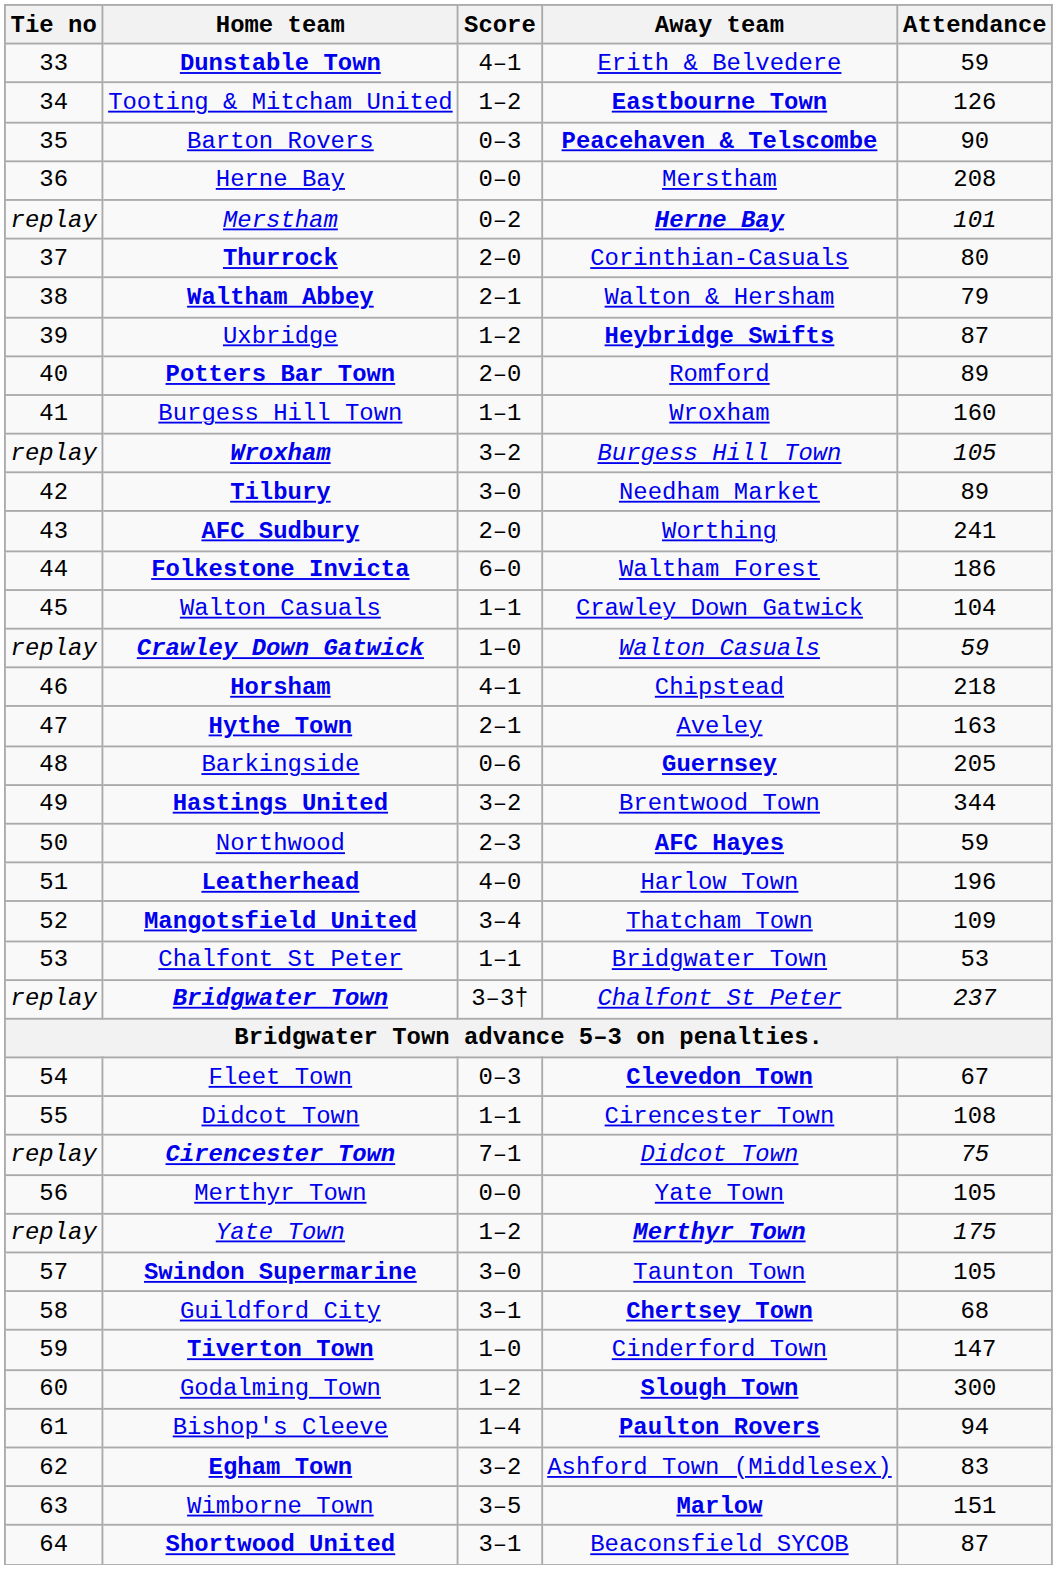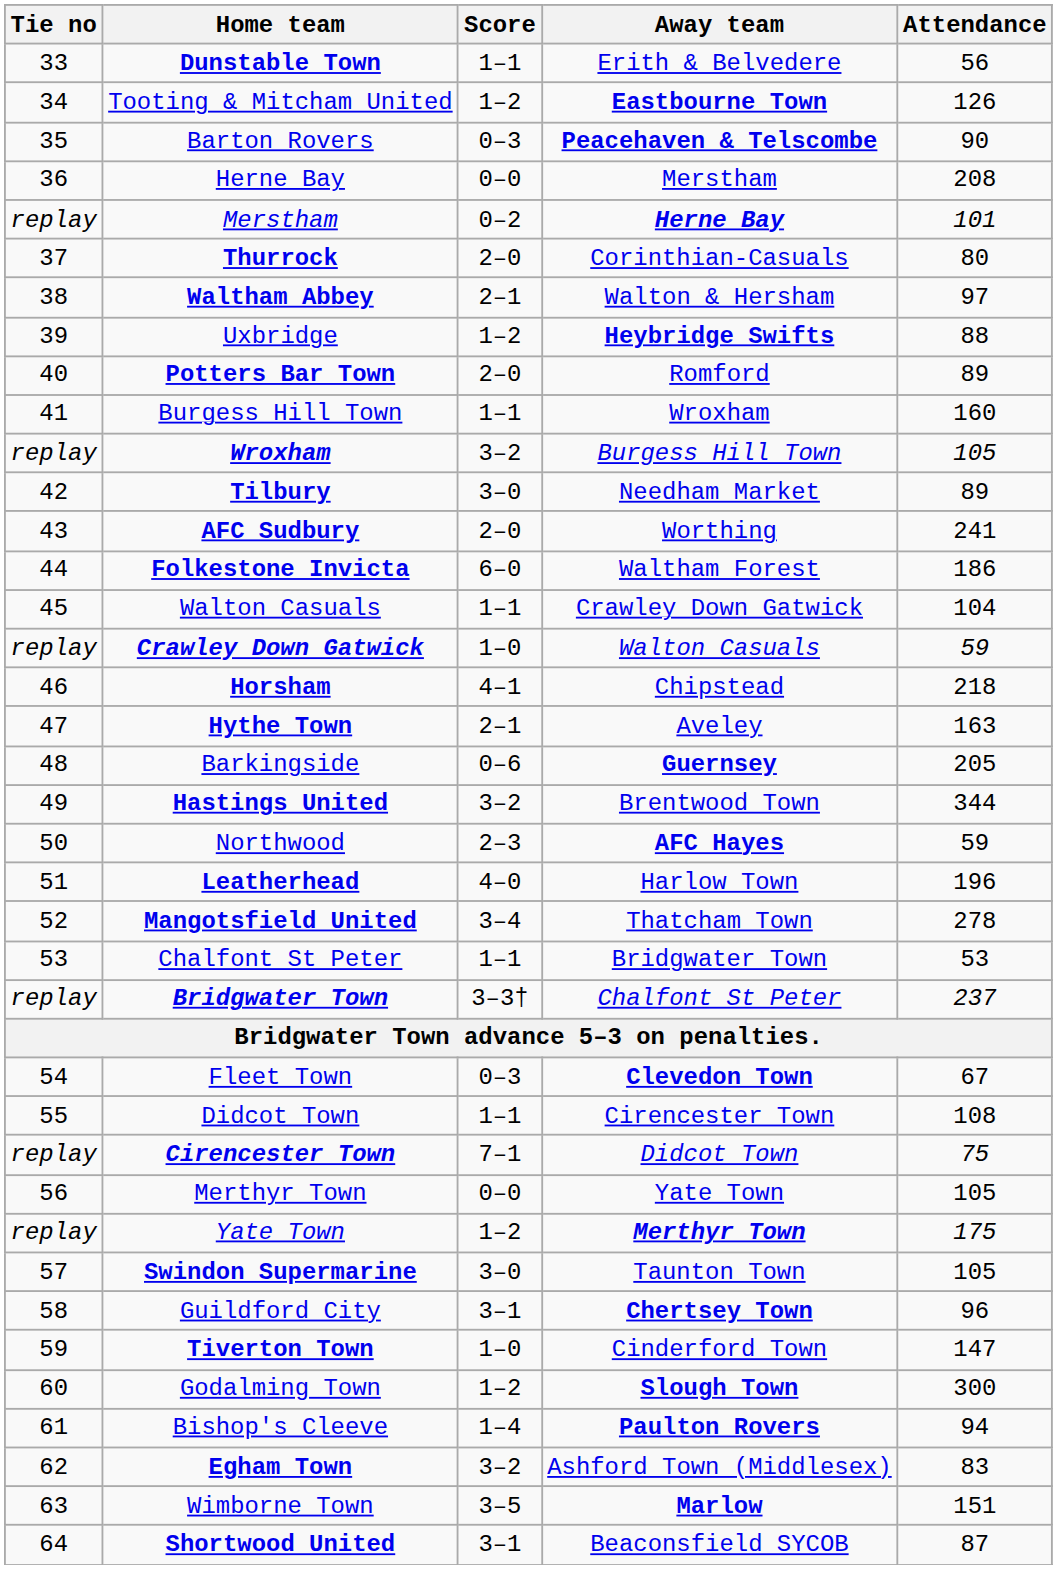 <table class="wikitable" style="text-align:center">
 <tr>
 <th>Tie no</th>
 <th>Home team</th>
 <th>Score</th>
 <th>Away team</th>
 <th>Attendance</th>
 </tr>
 <tr>
 <td>33</td>
 <td><strong><a href='#'>Dunstable Town</a></strong></td>
-<td>4–1</td>
+<td>1–1</td>
 <td><a href='#'>Erith & Belvedere</a></td>
-<td>59</td>
+<td>56</td>
 </tr>
 <tr>
 <td>34</td>
 <td><a href='#'>Tooting & Mitcham United</a></td>
 <td>1–2</td>
 <td><strong><a href='#'>Eastbourne Town</a></strong></td>
 <td>126</td>
 </tr>
 <tr>
 <td>35</td>
 <td><a href='#'>Barton Rovers</a></td>
 <td>0–3</td>
 <td><strong><a href='#'>Peacehaven & Telscombe</a></strong></td>
 <td>90</td>
 </tr>
 <tr>
 <td>36</td>
 <td><a href='#'>Herne Bay</a></td>
 <td>0–0</td>
 <td><a href='#'>Merstham</a></td>
 <td>208</td>
 </tr>
 <tr>
 <td><em>replay</em></td>
 <td><em><a href='#'>Merstham</a></em></td>
 <td>0–2</td>
 <td><strong><em><a href='#'>Herne Bay</a></em></strong></td>
 <td><em>101</em></td>
 </tr>
 <tr>
 <td>37</td>
 <td><strong><a href='#'>Thurrock</a></strong></td>
 <td>2–0</td>
 <td><a href='#'>Corinthian-Casuals</a></td>
 <td>80</td>
 </tr>
 <tr>
 <td>38</td>
 <td><strong><a href='#'>Waltham Abbey</a></strong></td>
 <td>2–1</td>
 <td><a href='#'>Walton & Hersham</a></td>
-<td>79</td>
+<td>97</td>
 </tr>
 <tr>
 <td>39</td>
 <td><a href='#'>Uxbridge</a></td>
 <td>1–2</td>
 <td><strong><a href='#'>Heybridge Swifts</a></strong></td>
-<td>87</td>
+<td>88</td>
 </tr>
 <tr>
 <td>40</td>
 <td><strong><a href='#'>Potters Bar Town</a></strong></td>
 <td>2–0</td>
 <td><a href='#'>Romford</a></td>
 <td>89</td>
 </tr>
 <tr>
 <td>41</td>
 <td><a href='#'>Burgess Hill Town</a></td>
 <td>1–1</td>
 <td><a href='#'>Wroxham</a></td>
 <td>160</td>
 </tr>
 <tr>
 <td><em>replay</em></td>
 <td><strong><em><a href='#'>Wroxham</a></em></strong></td>
 <td>3–2</td>
 <td><em><a href='#'>Burgess Hill Town</a></em></td>
 <td><em>105</em></td>
 </tr>
 <tr>
 <td>42</td>
 <td><strong><a href='#'>Tilbury</a></strong></td>
 <td>3–0</td>
 <td><a href='#'>Needham Market</a></td>
 <td>89</td>
 </tr>
 <tr>
 <td>43</td>
 <td><strong><a href='#'>AFC Sudbury</a></strong></td>
 <td>2–0</td>
 <td><a href='#'>Worthing</a></td>
 <td>241</td>
 </tr>
 <tr>
 <td>44</td>
 <td><strong><a href='#'>Folkestone Invicta</a></strong></td>
 <td>6–0</td>
 <td><a href='#'>Waltham Forest</a></td>
 <td>186</td>
 </tr>
 <tr>
 <td>45</td>
 <td><a href='#'>Walton Casuals</a></td>
 <td>1–1</td>
 <td><a href='#'>Crawley Down Gatwick</a></td>
 <td>104</td>
 </tr>
 <tr>
 <td><em>replay</em></td>
 <td><strong><em><a href='#'>Crawley Down Gatwick</a></em></strong></td>
 <td>1–0</td>
 <td><em><a href='#'>Walton Casuals</a></em></td>
 <td><em>59</em></td>
 </tr>
 <tr>
 <td>46</td>
 <td><strong><a href='#'>Horsham</a></strong></td>
 <td>4–1</td>
 <td><a href='#'>Chipstead</a></td>
 <td>218</td>
 </tr>
 <tr>
 <td>47</td>
 <td><strong><a href='#'>Hythe Town</a></strong></td>
 <td>2–1</td>
 <td><a href='#'>Aveley</a></td>
 <td>163</td>
 </tr>
 <tr>
 <td>48</td>
 <td><a href='#'>Barkingside</a></td>
 <td>0–6</td>
 <td><strong><a href='#'>Guernsey</a></strong></td>
 <td>205</td>
 </tr>
 <tr>
 <td>49</td>
 <td><strong><a href='#'>Hastings United</a></strong></td>
 <td>3–2</td>
 <td><a href='#'>Brentwood Town</a></td>
 <td>344</td>
 </tr>
 <tr>
 <td>50</td>
 <td><a href='#'>Northwood</a></td>
 <td>2–3</td>
 <td><strong><a href='#'>AFC Hayes</a></strong></td>
 <td>59</td>
 </tr>
 <tr>
 <td>51</td>
 <td><strong><a href='#'>Leatherhead</a></strong></td>
 <td>4–0</td>
 <td><a href='#'>Harlow Town</a></td>
 <td>196</td>
 </tr>
 <tr>
 <td>52</td>
 <td><strong><a href='#'>Mangotsfield United</a></strong></td>
 <td>3–4</td>
 <td><a href='#'>Thatcham Town</a></td>
-<td>109</td>
+<td>278</td>
 </tr>
 <tr>
 <td>53</td>
 <td><a href='#'>Chalfont St Peter</a></td>
 <td>1–1</td>
 <td><a href='#'>Bridgwater Town</a></td>
 <td>53</td>
 </tr>
 <tr>
 <td><em>replay</em></td>
 <td><strong><em><a href='#'>Bridgwater Town</a></em></strong></td>
 <td>3–3†</td>
 <td><em><a href='#'>Chalfont St Peter</a></em></td>
 <td><em>237</em></td>
 </tr>
 <tr>
 <th colspan="5">Bridgwater Town advance 5–3 on penalties.</th>
 </tr>
 <tr>
 <td>54</td>
 <td><a href='#'>Fleet Town</a></td>
 <td>0–3</td>
 <td><strong><a href='#'>Clevedon Town</a></strong></td>
 <td>67</td>
 </tr>
 <tr>
 <td>55</td>
 <td><a href='#'>Didcot Town</a></td>
 <td>1–1</td>
 <td><a href='#'>Cirencester Town</a></td>
 <td>108</td>
 </tr>
 <tr>
 <td><em>replay</em></td>
 <td><strong><em><a href='#'>Cirencester Town</a></em></strong></td>
 <td>7–1</td>
 <td><em><a href='#'>Didcot Town</a></em></td>
 <td><em>75</em></td>
 </tr>
 <tr>
 <td>56</td>
 <td><a href='#'>Merthyr Town</a></td>
 <td>0–0</td>
 <td><a href='#'>Yate Town</a></td>
 <td>105</td>
 </tr>
 <tr>
 <td><em>replay</em></td>
 <td><em><a href='#'>Yate Town</a></em></td>
 <td>1–2</td>
 <td><strong><em><a href='#'>Merthyr Town</a></em></strong></td>
 <td><em>175</em></td>
 </tr>
 <tr>
 <td>57</td>
 <td><strong><a href='#'>Swindon Supermarine</a></strong></td>
 <td>3–0</td>
 <td><a href='#'>Taunton Town</a></td>
 <td>105</td>
 </tr>
 <tr>
 <td>58</td>
 <td><a href='#'>Guildford City</a></td>
 <td>3–1</td>
 <td><strong><a href='#'>Chertsey Town</a></strong></td>
-<td>68</td>
+<td>96</td>
 </tr>
 <tr>
 <td>59</td>
 <td><strong><a href='#'>Tiverton Town</a></strong></td>
 <td>1–0</td>
 <td><a href='#'>Cinderford Town</a></td>
 <td>147</td>
 </tr>
 <tr>
 <td>60</td>
 <td><a href='#'>Godalming Town</a></td>
 <td>1–2</td>
 <td><strong><a href='#'>Slough Town</a></strong></td>
 <td>300</td>
 </tr>
 <tr>
 <td>61</td>
 <td><a href='#'>Bishop's Cleeve</a></td>
 <td>1–4</td>
 <td><strong><a href='#'>Paulton Rovers</a></strong></td>
 <td>94</td>
 </tr>
 <tr>
 <td>62</td>
 <td><strong><a href='#'>Egham Town</a></strong></td>
 <td>3–2</td>
 <td><a href='#'>Ashford Town (Middlesex)</a></td>
 <td>83</td>
 </tr>
 <tr>
 <td>63</td>
 <td><a href='#'>Wimborne Town</a></td>
 <td>3–5</td>
 <td><strong><a href='#'>Marlow</a></strong></td>
 <td>151</td>
 </tr>
 <tr>
 <td>64</td>
 <td><strong><a href='#'>Shortwood United</a></strong></td>
 <td>3–1</td>
 <td><a href='#'>Beaconsfield SYCOB</a></td>
 <td>87</td>
 </tr>
 <tr>
 </tr>
 </table>
